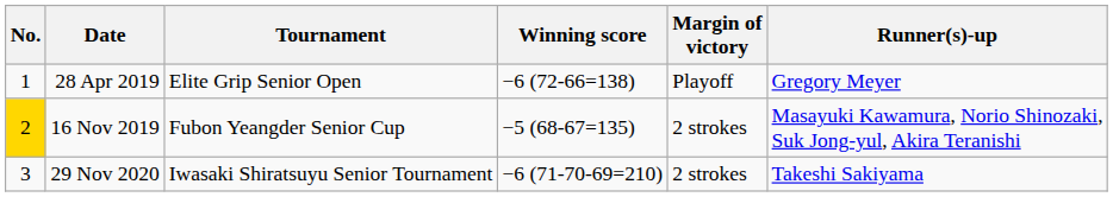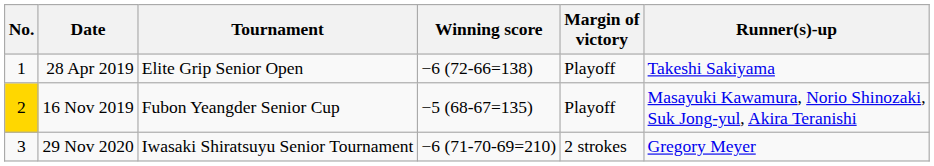 <table class="wikitable" style="font-size:95%;">
 <tr>
 <th>No.</th>
 <th>Date</th>
 <th>Tournament</th>
 <th>Winning score</th>
 <th>Margin of<br>victory</th>
 <th>Runner(s)-up</th>
 </tr>
 <tr>
 <td align=center>1</td>
 <td align=right>28 Apr 2019</td>
 <td>Elite Grip Senior Open</td>
 <td>−6 (72-66=138)</td>
 <td>Playoff</td>
-<td> <a href='#'>Gregory Meyer</a></td>
+<td> <a href='#'>Takeshi Sakiyama</a></td>
 </tr>
 <tr>
 <td align=center style="background: gold;">2</td>
 <td align=right>16 Nov 2019</td>
 <td>Fubon Yeangder Senior Cup</td>
 <td>−5 (68-67=135)</td>
-<td>2 strokes</td>
+<td>Playoff</td>
 <td> <a href='#'>Masayuki Kawamura</a>,  <a href='#'>Norio Shinozaki</a>,<br> <a href='#'>Suk Jong-yul</a>,  <a href='#'>Akira Teranishi</a></td>
 </tr>
 <tr>
 <td align=center>3</td>
 <td align=right>29 Nov 2020</td>
 <td>Iwasaki Shiratsuyu Senior Tournament</td>
 <td>−6 (71-70-69=210)</td>
 <td>2 strokes</td>
-<td> <a href='#'>Takeshi Sakiyama</a></td>
+<td> <a href='#'>Gregory Meyer</a></td>
 </tr>
 </table>
